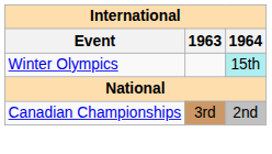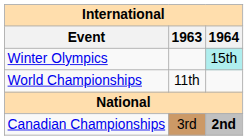 <table class="wikitable" style="text-align:center">
 <tr>
 <th style="background-color: #ffdead; " colspan=3 align=center>International</th>
 </tr>
 <tr>
 <th>Event</th>
 <th>1963</th>
 <th>1964</th>
 </tr>
 <tr>
 <td align=left><a href='#'>Winter Olympics</a></td>
 <td></td>
 <td style="background: paleturquoise;">15th</td>
 </tr>
 <tr>
+<td align=left><a href='#'>World Championships</a></td>
+<td>11th</td>
+<td></td>
+</tr>
+<tr>
 <th style="background-color: #ffdead; " colspan=3 align=center>National</th>
 </tr>
 <tr>
 <td align=left><a href='#'>Canadian Championships</a></td>
 <td bgcolor=cc9966>3rd</td>
-<td bgcolor=silver>2nd</td>
+<td bgcolor=silver><strong>2nd</strong></td>
 </tr>
 </table>
